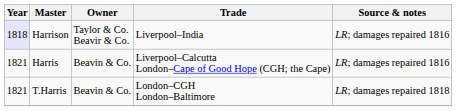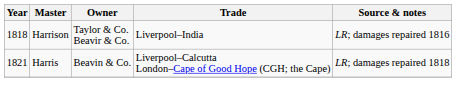 <table class="sortable wikitable">
 <tr>
 <th>Year</th>
 <th>Master</th>
 <th>Owner</th>
 <th>Trade</th>
 <th>Source & notes</th>
 </tr>
 <tr>
-<td style="background: lavender;">1818</td>
+<td>1818</td>
 <td>Harrison</td>
 <td>Taylor & Co.<br>Beavir & Co.</td>
 <td>Liverpool–India</td>
 <td><em>LR</em>; damages repaired 1816</td>
 </tr>
 <tr>
 <td>1821</td>
 <td>Harris</td>
 <td>Beavin & Co.</td>
 <td>Liverpool–Calcutta<br>London–<a href='#'>Cape of Good Hope</a> (CGH; the Cape)</td>
-<td><em>LR</em>; damages repaired 1816</td>
-</tr>
-<tr>
-<td>1821</td>
-<td>T.Harris</td>
-<td>Beavin & Co.</td>
-<td>London–CGH<br>London–Baltimore</td>
 <td><em>LR</em>; damages repaired 1818</td>
 </tr>
 <tr>
 </tr>
 </table>
